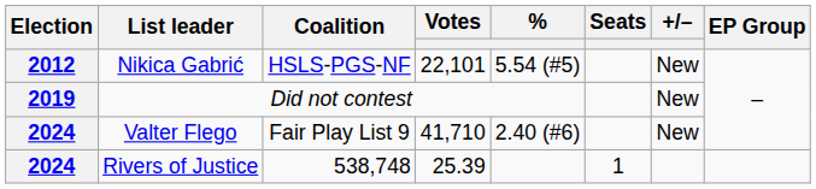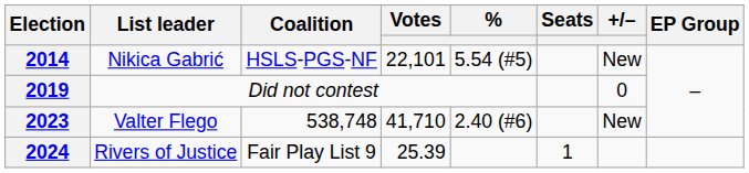 <table class="wikitable" style="text-align:center;">
 <tr>
 <th rowspan=2>Election</th>
 <th rowspan=2>List leader</th>
 <th rowspan=2>Coalition</th>
 <th>Votes</th>
 <th>%</th>
 <th>Seats</th>
 <th>+/–</th>
 <th rowspan=2>EP Group</th>
 </tr>
 <tr>
 <th colspan=2></th>
 <th colspan=2></th>
 </tr>
 <tr>
-<th><a href='#'>2012</a></th>
+<th><a href='#'>2014</a></th>
 <td><a href='#'>Nikica Gabrić</a></td>
 <td><a href='#'>HSLS</a>-<a href='#'>PGS</a>-<a href='#'>NF</a></td>
 <td>22,101</td>
 <td>5.54 (#5)</td>
 <td></td>
 <td>New</td>
 <td rowspan=3>–</td>
 </tr>
 <tr>
 <th><a href='#'>2019</a></th>
 <td colspan=4><em>Did not contest</em></td>
 <td></td>
-<td>New</td>
+<td> 0</td>
 </tr>
 <tr>
-<th><a href='#'>2024</a></th>
+<th><a href='#'>2023</a></th>
 <td><a href='#'>Valter Flego</a></td>
-<td>Fair Play List 9</td>
+<td align=right>538,748</td>
 <td>41,710</td>
 <td>2.40 (#6)</td>
 <td></td>
 <td>New</td>
 </tr>
 <tr>
 <th><a href='#'>2024</a></th>
 <td><a href='#'>Rivers of Justice</a></td>
-<td align=right>538,748</td>
+<td>Fair Play List 9</td>
 <td align=right>25.39</td>
 <td></td>
 <td align=center> 1</td>
 <td></td>
 </tr>
 </table>
